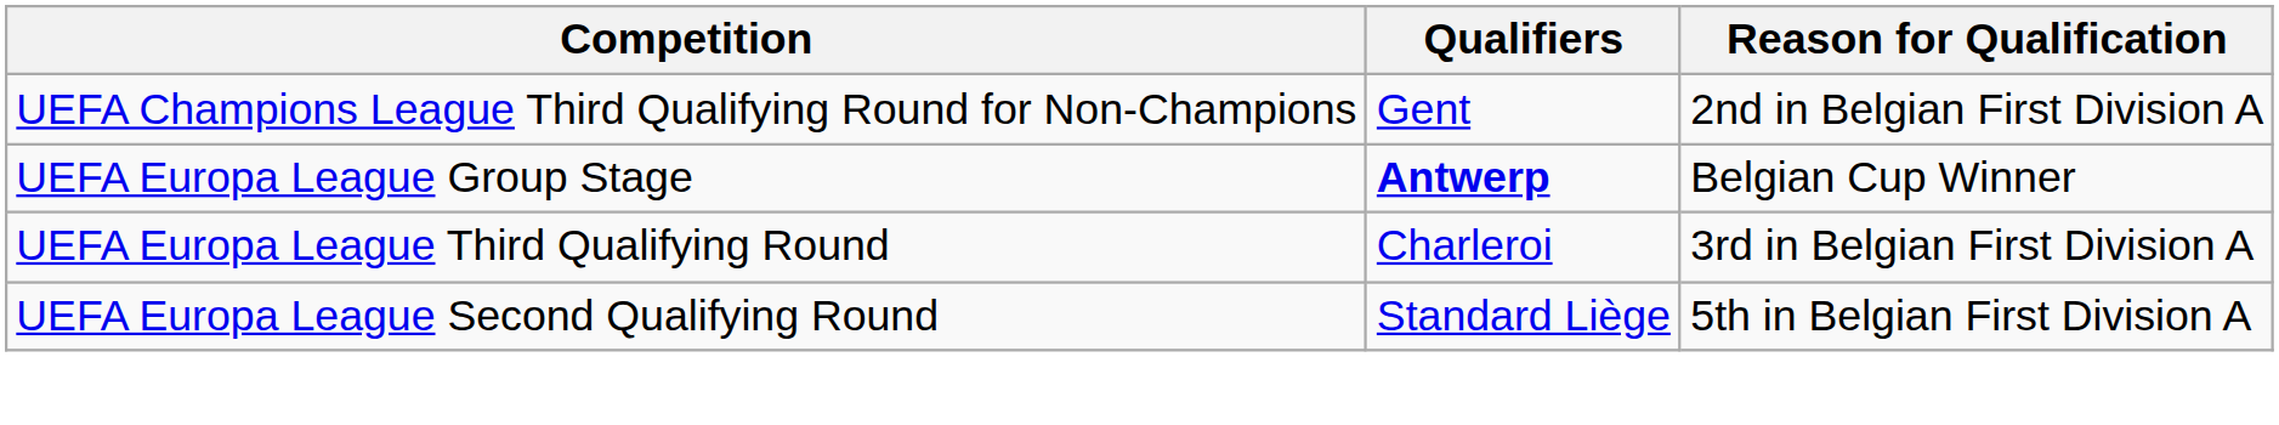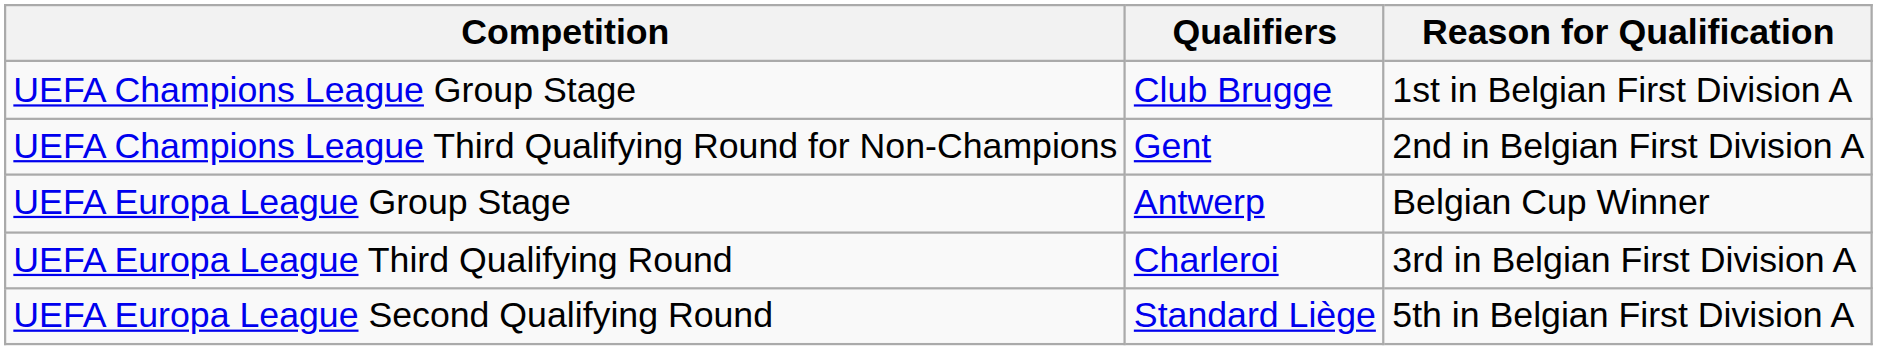 <table class="wikitable">
 <tr>
 <th>Competition</th>
 <th>Qualifiers</th>
 <th>Reason for Qualification</th>
+</tr>
+<tr>
+<td><a href='#'>UEFA Champions League</a> Group Stage</td>
+<td><a href='#'>Club Brugge</a></td>
+<td>1st in Belgian First Division A</td>
 </tr>
 <tr>
 <td><a href='#'>UEFA Champions League</a> Third Qualifying Round for Non-Champions</td>
 <td><a href='#'>Gent</a></td>
 <td>2nd in Belgian First Division A</td>
 </tr>
 <tr>
 <td><a href='#'>UEFA Europa League</a> Group Stage</td>
-<td><strong><a href='#'>Antwerp</a></strong></td>
+<td><a href='#'>Antwerp</a></td>
 <td>Belgian Cup Winner</td>
 </tr>
 <tr>
 <td><a href='#'>UEFA Europa League</a> Third Qualifying Round</td>
 <td><a href='#'>Charleroi</a></td>
 <td>3rd in Belgian First Division A</td>
 </tr>
 <tr>
 <td><a href='#'>UEFA Europa League</a> Second Qualifying Round</td>
 <td><a href='#'>Standard Liège</a></td>
 <td>5th in Belgian First Division A</td>
 </tr>
 </table>
